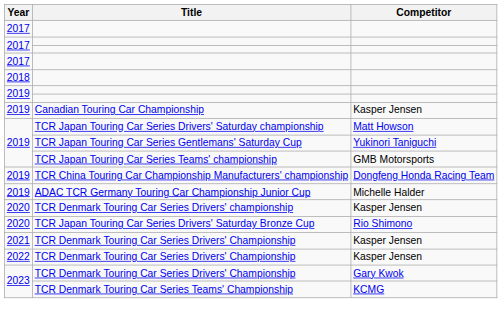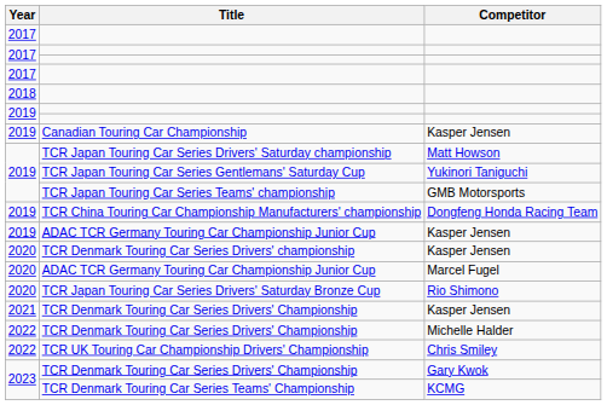 <table class="wikitable sortable" style="font-size: 85%;">
 <tr>
 <th>Year</th>
 <th>Title</th>
 <th>Competitor</th>
 </tr>
 <tr>
 <td><a href='#'>2017</a></td>
 <td></td>
 <td></td>
 </tr>
 <tr>
 <td rowspan="2"><a href='#'>2017</a></td>
 <td></td>
 <td></td>
 </tr>
 <tr>
 <td></td>
 <td></td>
 </tr>
 <tr>
 <td><a href='#'>2017</a></td>
 <td></td>
 <td></td>
 </tr>
 <tr>
 <td><a href='#'>2018</a></td>
 <td></td>
 <td></td>
 </tr>
 <tr>
 <td rowspan="2"><a href='#'>2019</a></td>
 <td></td>
 <td></td>
 </tr>
 <tr>
 <td></td>
 <td></td>
 </tr>
 <tr>
 <td><a href='#'>2019</a></td>
 <td><a href='#'>Canadian Touring Car Championship</a></td>
 <td> Kasper Jensen</td>
 </tr>
 <tr>
 <td rowspan="3"><a href='#'>2019</a></td>
 <td><a href='#'>TCR Japan Touring Car Series Drivers' Saturday championship</a></td>
 <td> <a href='#'>Matt Howson</a></td>
 </tr>
 <tr>
 <td><a href='#'>TCR Japan Touring Car Series Gentlemans' Saturday Cup</a></td>
 <td> <a href='#'>Yukinori Taniguchi</a></td>
 </tr>
 <tr>
 <td><a href='#'>TCR Japan Touring Car Series Teams' championship</a></td>
 <td> GMB Motorsports</td>
 </tr>
 <tr>
 <td><a href='#'>2019</a></td>
 <td><a href='#'>TCR China Touring Car Championship Manufacturers' championship</a></td>
 <td> <a href='#'>Dongfeng Honda Racing Team</a></td>
 </tr>
 <tr>
 <td><a href='#'>2019</a></td>
 <td><a href='#'>ADAC TCR Germany Touring Car Championship Junior Cup</a></td>
-<td> Michelle Halder</td>
+<td> Kasper Jensen</td>
 </tr>
 <tr>
 <td><a href='#'>2020</a></td>
 <td><a href='#'>TCR Denmark Touring Car Series Drivers' championship</a></td>
 <td> Kasper Jensen</td>
+</tr>
+<tr>
+<td><a href='#'>2020</a></td>
+<td><a href='#'>ADAC TCR Germany Touring Car Championship Junior Cup</a></td>
+<td> Marcel Fugel</td>
 </tr>
 <tr>
 <td><a href='#'>2020</a></td>
 <td><a href='#'>TCR Japan Touring Car Series Drivers' Saturday Bronze Cup</a></td>
 <td> <a href='#'>Rio Shimono</a></td>
 </tr>
 <tr>
 <td><a href='#'>2021</a></td>
 <td><a href='#'>TCR Denmark Touring Car Series Drivers' Championship</a></td>
 <td>  Kasper Jensen</td>
 </tr>
 <tr>
 <td><a href='#'>2022</a></td>
 <td><a href='#'>TCR Denmark Touring Car Series Drivers' Championship</a></td>
-<td> Kasper Jensen</td>
+<td> Michelle Halder</td>
+</tr>
+<tr>
+<td><a href='#'>2022</a></td>
+<td><a href='#'>TCR UK Touring Car Championship Drivers' Championship</a></td>
+<td> <a href='#'>Chris Smiley</a></td>
 </tr>
 <tr>
 <td rowspan="2"><a href='#'>2023</a></td>
 <td><a href='#'>TCR Denmark Touring Car Series Drivers' Championship</a></td>
 <td> <a href='#'>Gary Kwok</a></td>
 </tr>
 <tr>
 <td><a href='#'>TCR Denmark Touring Car Series Teams' Championship</a></td>
 <td> <a href='#'>KCMG</a></td>
 </tr>
 </table>
